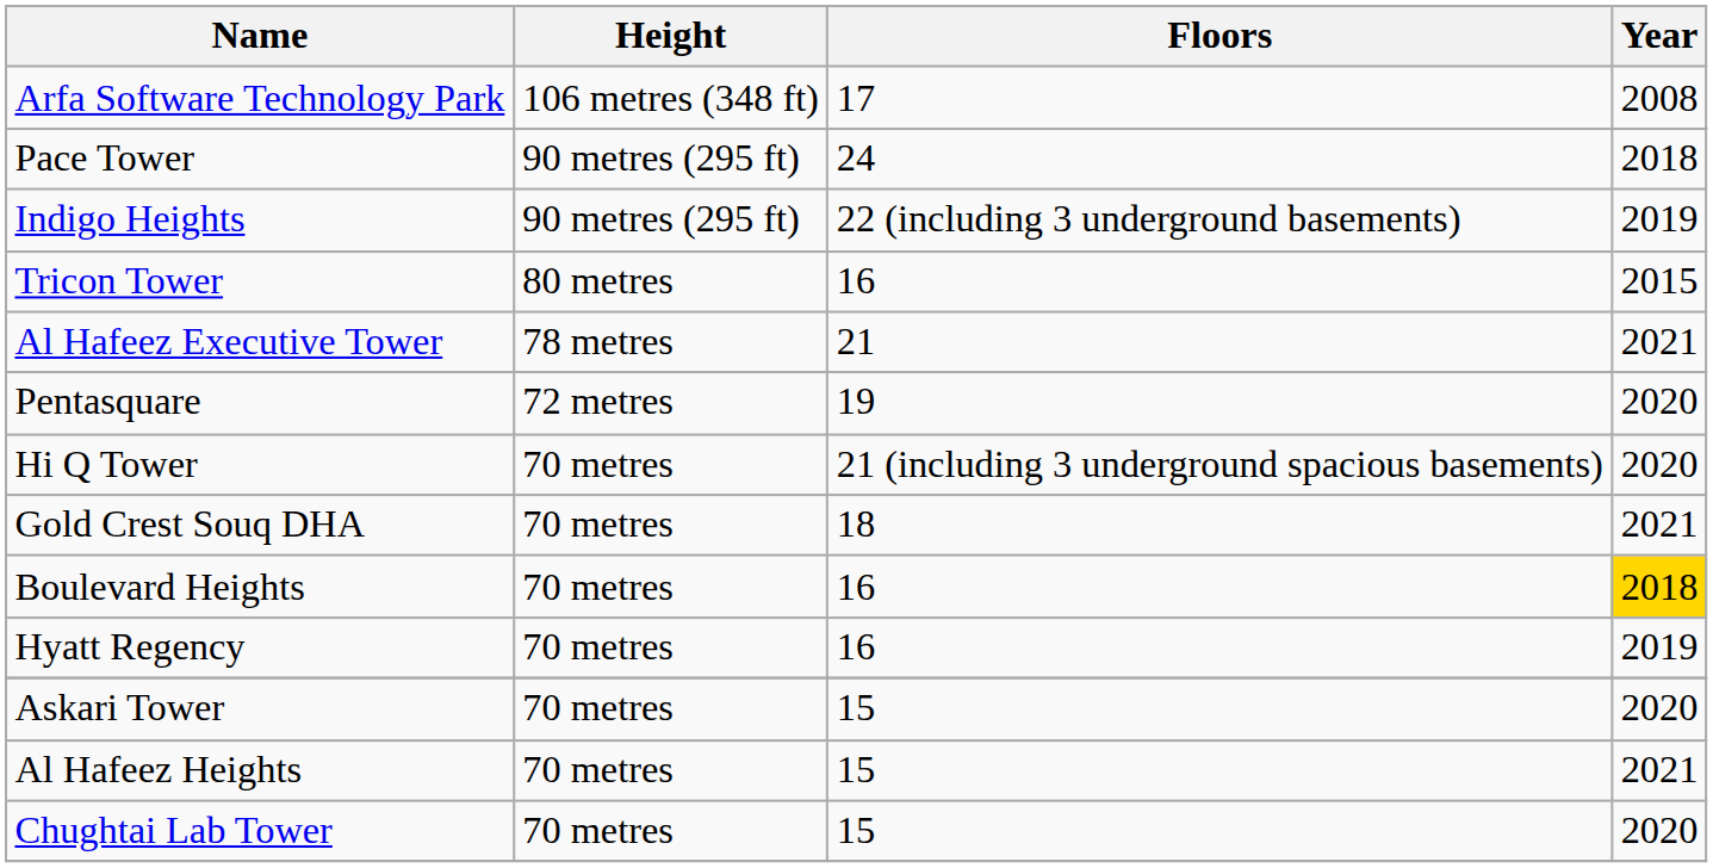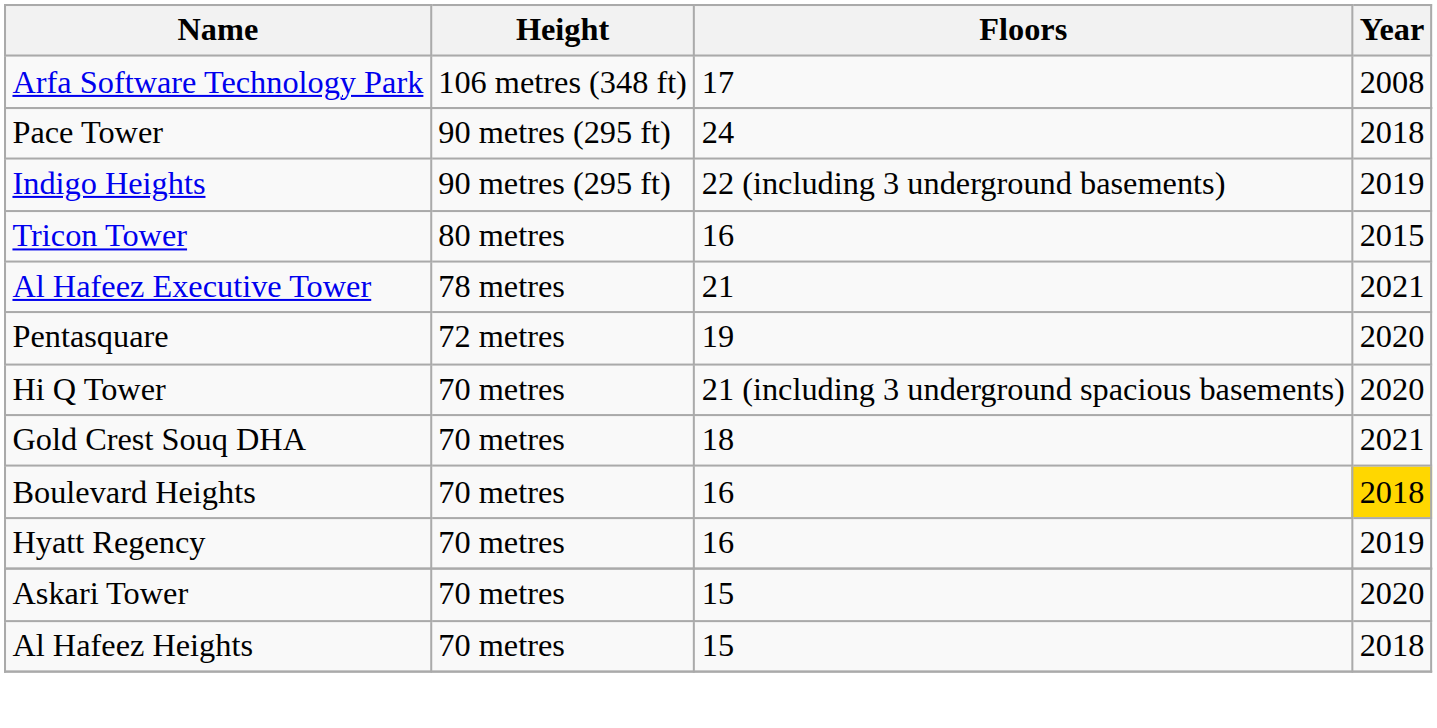 <table class="wikitable sortable">
 <tr style="background:#ececec;">
 <th>Name</th>
 <th>Height</th>
 <th>Floors</th>
 <th>Year</th>
 </tr>
 <tr>
 <td><a href='#'>Arfa Software Technology Park</a></td>
 <td>106 metres (348 ft)</td>
 <td>17</td>
 <td>2008</td>
 </tr>
 <tr>
 </tr>
 <tr>
 <td>Pace Tower </td>
 <td>90 metres (295 ft)</td>
 <td>24</td>
 <td>2018</td>
 </tr>
 <tr>
 <td><a href='#'>Indigo Heights</a></td>
 <td>90 metres (295 ft)</td>
 <td>22 (including 3 underground basements)</td>
 <td>2019</td>
 </tr>
 <tr>
 <td><a href='#'>Tricon Tower</a></td>
 <td>80 metres</td>
 <td>16</td>
 <td>2015</td>
 </tr>
 <tr>
 <td><a href='#'>Al Hafeez Executive Tower</a></td>
 <td>78 metres</td>
 <td>21</td>
 <td>2021</td>
 </tr>
 <tr>
 <td>Pentasquare</td>
 <td>72 metres</td>
 <td>19</td>
 <td>2020</td>
 </tr>
 <tr>
 <td>Hi Q Tower</td>
 <td>70 metres</td>
 <td>21 (including 3 underground spacious basements)</td>
 <td>2020</td>
 </tr>
 <tr>
 <td>Gold Crest Souq DHA</td>
 <td>70 metres</td>
 <td>18</td>
 <td>2021</td>
 </tr>
 <tr>
 <td>Boulevard Heights</td>
 <td>70 metres</td>
 <td>16</td>
 <td style="background: gold;">2018</td>
 </tr>
 <tr>
 <td>Hyatt Regency</td>
 <td>70 metres</td>
 <td>16</td>
 <td>2019</td>
 </tr>
 <tr>
 </tr>
 <tr>
 <td>Askari Tower</td>
 <td>70 metres</td>
 <td>15</td>
 <td>2020</td>
 </tr>
 <tr>
 <td>Al Hafeez Heights</td>
 <td>70 metres</td>
 <td>15</td>
-<td>2021</td>
-</tr>
-<tr>
-<td><a href='#'>Chughtai Lab Tower</a></td>
-<td>70 metres</td>
-<td>15</td>
-<td>2020</td>
+<td>2018</td>
 </tr>
 <tr>
 </tr>
 </table>
